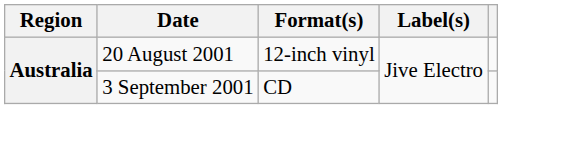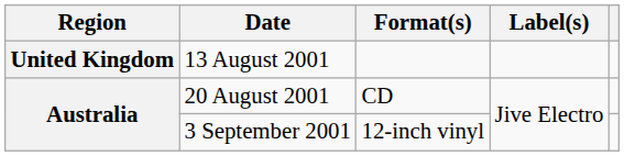 <table class="wikitable plainrowheaders">
 <tr>
 <th scope="col">Region</th>
 <th scope="col">Date</th>
 <th scope="col">Format(s)</th>
 <th scope="col">Label(s)</th>
 <th scope="col"></th>
 </tr>
 <tr>
+<th scope="row">United Kingdom</th>
+<td>13 August 2001</td>
+<td></td>
+<td></td>
+<td></td>
+</tr>
+<tr>
 <th scope="row" rowspan="2">Australia</th>
 <td>20 August 2001</td>
-<td>12-inch vinyl</td>
+<td>CD</td>
 <td rowspan="2">Jive Electro</td>
 <td></td>
 </tr>
 <tr>
 <td>3 September 2001</td>
-<td>CD</td>
+<td>12-inch vinyl</td>
 <td></td>
 </tr>
 </table>
